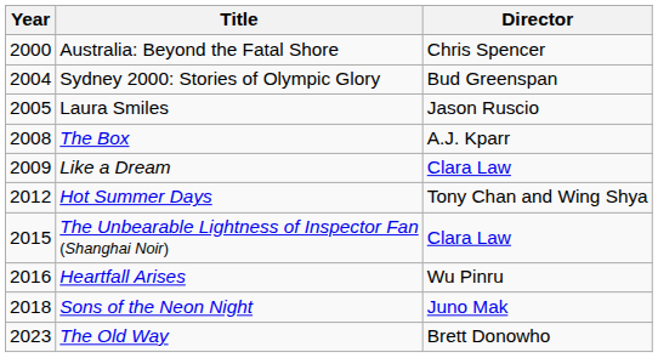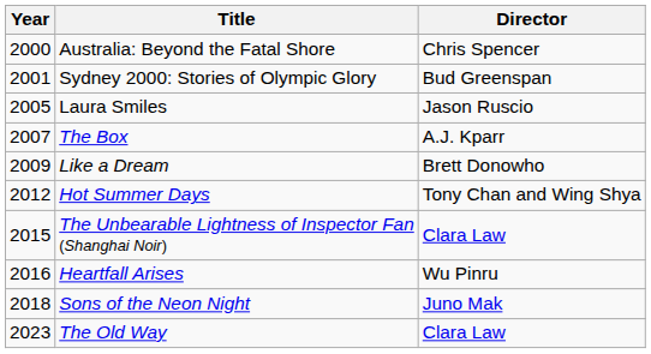 <table class="wikitable sortable">
 <tr>
 <th>Year</th>
 <th>Title</th>
 <th>Director</th>
 </tr>
 <tr>
 <td>2000</td>
 <td>Australia: Beyond the Fatal Shore</td>
 <td>Chris Spencer</td>
 </tr>
 <tr>
-<td>2004</td>
+<td>2001</td>
 <td>Sydney 2000: Stories of Olympic Glory</td>
 <td>Bud Greenspan</td>
 </tr>
 <tr>
 <td>2005</td>
 <td>Laura Smiles</td>
 <td>Jason Ruscio</td>
 </tr>
 <tr>
-<td>2008</td>
+<td>2007</td>
 <td><em><a href='#'>The Box</a></em></td>
 <td>A.J. Kparr</td>
 </tr>
 <tr>
 <td>2009</td>
 <td><em>Like a Dream</em></td>
-<td><a href='#'>Clara Law</a></td>
+<td>Brett Donowho</td>
 </tr>
 <tr>
 <td>2012</td>
 <td><em><a href='#'>Hot Summer Days</a></em></td>
 <td>Tony Chan and Wing Shya</td>
 </tr>
 <tr>
 <td>2015</td>
 <td><em><a href='#'>The Unbearable Lightness of Inspector Fan</a></em><br><small>(<em>Shanghai Noir</em>)</small></td>
 <td><a href='#'>Clara Law</a></td>
 </tr>
 <tr>
 <td>2016</td>
 <td><em><a href='#'>Heartfall Arises</a></em></td>
 <td>Wu Pinru</td>
 </tr>
 <tr>
 <td>2018</td>
 <td><em><a href='#'>Sons of the Neon Night</a></em></td>
 <td><a href='#'>Juno Mak</a></td>
 </tr>
 <tr>
 <td>2023</td>
 <td><em><a href='#'>The Old Way</a></em></td>
-<td>Brett Donowho</td>
+<td><a href='#'>Clara Law</a></td>
 </tr>
 </table>
